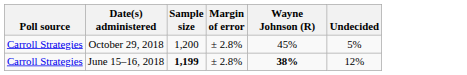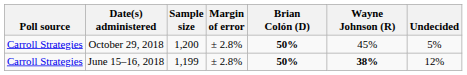 <table class="wikitable" style="font-size:90%;text-align:center;">
 <tr valign=bottom>
 <th>Poll source</th>
 <th>Date(s)<br>administered</th>
 <th>Sample<br>size</th>
 <th>Margin<br>of error</th>
+<th style="width:100px;">Brian<br>Colón (D)</th>
 <th style="width:100px;">Wayne<br>Johnson (R)</th>
 <th>Undecided</th>
 </tr>
 <tr>
 <td style="text-align:left;"><a href='#'>Carroll Strategies</a></td>
 <td align=center>October 29, 2018</td>
 <td align=center>1,200</td>
 <td align=center>± 2.8%</td>
+<td><strong>50%</strong></td>
 <td align=center>45%</td>
 <td align=center>5%</td>
 </tr>
 <tr>
 <td style="text-align:left;"><a href='#'>Carroll Strategies</a></td>
 <td align=center>June 15–16, 2018</td>
-<td align=center><strong>1,199</strong></td>
+<td align=center>1,199</td>
 <td align=center>± 2.8%</td>
+<td><strong>50%</strong></td>
 <td align=center><strong>38%</strong></td>
 <td align=center>12%</td>
 </tr>
 </table>
